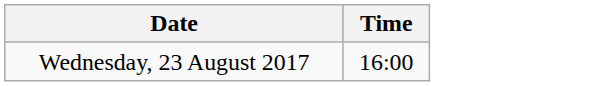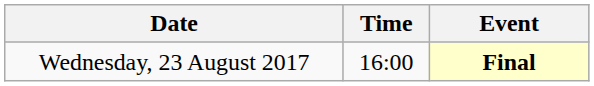 <table class = "wikitable" style="text-align:center;">
 <tr>
 <th width="220">Date</th>
 <th width="50">Time</th>
+<th width="100">Event</th>
 </tr>
 <tr>
 <td>Wednesday, 23 August 2017</td>
 <td>16:00</td>
+<td bgcolor="ffffcc"><strong>Final</strong></td>
 </tr>
 </table>
